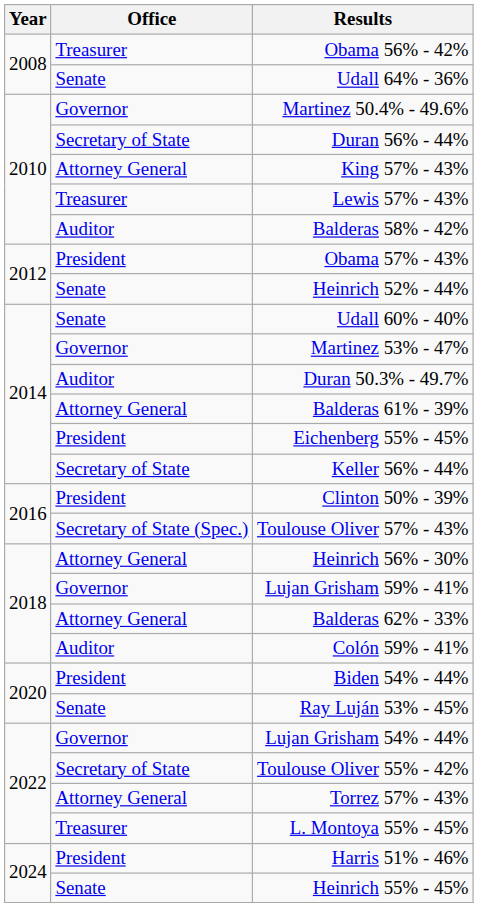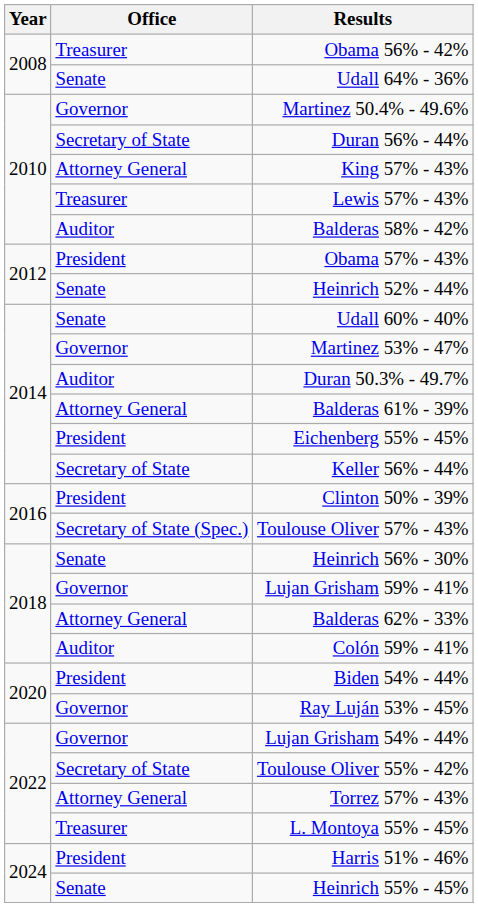 <table class=wikitable>
 <tr>
 <th>Year</th>
 <th>Office</th>
 <th>Results</th>
 </tr>
 <tr>
 <td rowspan=2>2008</td>
 <td><a href='#'>Treasurer</a></td>
 <td align="right" ><a href='#'>Obama</a> 56% - 42%</td>
 </tr>
 <tr>
 <td><a href='#'>Senate</a></td>
 <td align="right" ><a href='#'>Udall</a> 64% - 36%</td>
 </tr>
 <tr>
 <td rowspan=5>2010</td>
 <td><a href='#'>Governor</a></td>
 <td align="right" ><a href='#'>Martinez</a> 50.4% - 49.6%</td>
 </tr>
 <tr>
 <td><a href='#'>Secretary of State</a></td>
 <td align="right" ><a href='#'>Duran</a> 56% - 44%</td>
 </tr>
 <tr>
 <td><a href='#'>Attorney General</a></td>
 <td align="right" ><a href='#'>King</a> 57% - 43%</td>
 </tr>
 <tr>
 <td><a href='#'>Treasurer</a></td>
 <td align="right" ><a href='#'>Lewis</a> 57% - 43%</td>
 </tr>
 <tr>
 <td><a href='#'>Auditor</a></td>
 <td align="right" ><a href='#'>Balderas</a> 58% - 42%</td>
 </tr>
 <tr>
 <td rowspan=2>2012</td>
 <td><a href='#'>President</a></td>
 <td align="right" ><a href='#'>Obama</a> 57% - 43%</td>
 </tr>
 <tr>
 <td><a href='#'>Senate</a></td>
 <td align="right" ><a href='#'>Heinrich</a> 52% - 44%</td>
 </tr>
 <tr>
 <td rowspan=6>2014</td>
 <td><a href='#'>Senate</a></td>
 <td align="right" ><a href='#'>Udall</a> 60% - 40%</td>
 </tr>
 <tr>
 <td><a href='#'>Governor</a></td>
 <td align="right" ><a href='#'>Martinez</a> 53% - 47%</td>
 </tr>
 <tr>
 <td><a href='#'>Auditor</a></td>
 <td align="right" ><a href='#'>Duran</a> 50.3% - 49.7%</td>
 </tr>
 <tr>
 <td><a href='#'>Attorney General</a></td>
 <td align="right" ><a href='#'>Balderas</a> 61% - 39%</td>
 </tr>
 <tr>
 <td><a href='#'>President</a></td>
 <td align="right" ><a href='#'>Eichenberg</a> 55% - 45%</td>
 </tr>
 <tr>
 <td><a href='#'>Secretary of State</a></td>
 <td align="right" ><a href='#'>Keller</a> 56% - 44%</td>
 </tr>
 <tr>
 <td rowspan=2>2016</td>
 <td><a href='#'>President</a></td>
 <td align="right" ><a href='#'>Clinton</a> 50% - 39%</td>
 </tr>
 <tr>
 <td><a href='#'>Secretary of State (Spec.)</a></td>
 <td align="right" ><a href='#'>Toulouse Oliver</a> 57% - 43%</td>
 </tr>
 <tr>
 <td rowspan=4>2018</td>
-<td><a href='#'>Attorney General</a></td>
+<td><a href='#'>Senate</a></td>
 <td align="right" ><a href='#'>Heinrich</a> 56% - 30%</td>
 </tr>
 <tr>
 <td><a href='#'>Governor</a></td>
 <td align="right" ><a href='#'>Lujan Grisham</a> 59% - 41%</td>
 </tr>
 <tr>
 <td><a href='#'>Attorney General</a></td>
 <td align="right" ><a href='#'>Balderas</a> 62% - 33%</td>
 </tr>
 <tr>
 <td><a href='#'>Auditor</a></td>
 <td align="right" ><a href='#'>Colón</a> 59% - 41%</td>
 </tr>
 <tr>
 <td rowspan=2>2020</td>
 <td><a href='#'>President</a></td>
 <td align="right" ><a href='#'>Biden</a> 54% - 44%</td>
 </tr>
 <tr>
-<td><a href='#'>Senate</a></td>
+<td><a href='#'>Governor</a></td>
 <td align="right" ><a href='#'>Ray Luján</a> 53% - 45%</td>
 </tr>
 <tr>
 <td rowspan=4>2022</td>
 <td><a href='#'>Governor</a></td>
 <td align="right" ><a href='#'>Lujan Grisham</a> 54% - 44%</td>
 </tr>
 <tr>
 <td><a href='#'>Secretary of State</a></td>
 <td align="right" ><a href='#'>Toulouse Oliver</a> 55% - 42%</td>
 </tr>
 <tr>
 <td><a href='#'>Attorney General</a></td>
 <td align="right" ><a href='#'>Torrez</a> 57% - 43%</td>
 </tr>
 <tr>
 <td><a href='#'>Treasurer</a></td>
 <td align="right" ><a href='#'>L. Montoya</a> 55% - 45%</td>
 </tr>
 <tr>
 <td rowspan=2>2024</td>
 <td><a href='#'>President</a></td>
 <td align="right" ><a href='#'>Harris</a> 51% - 46%</td>
 </tr>
 <tr>
 <td><a href='#'>Senate</a></td>
 <td align="right" ><a href='#'>Heinrich</a> 55% - 45%</td>
 </tr>
 </table>
